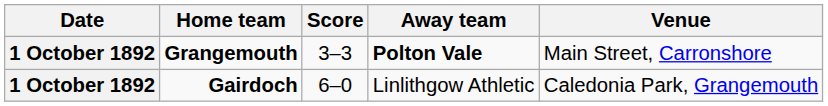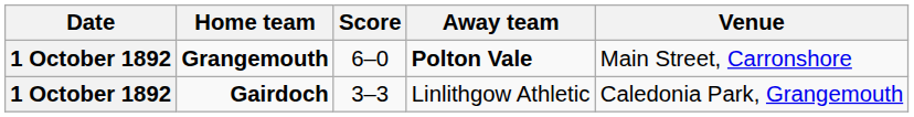 <table class="wikitable football-result-list" style="max-width: 80em; text-align: center">
 <tr>
 <th scope="col">Date</th>
 <th scope="col">Home team</th>
 <th scope="col">Score</th>
 <th scope="col">Away team</th>
 <th scope="col">Venue</th>
 </tr>
 <tr>
 <th scope="row">1 October 1892</th>
 <td align=right><strong>Grangemouth</strong></td>
-<td>3–3</td>
+<td>6–0</td>
 <td align=left><strong>Polton Vale</strong></td>
 <td align=left>Main Street, <a href='#'>Carronshore</a></td>
 </tr>
 <tr>
 <th scope="row">1 October 1892</th>
 <td align=right><strong>Gairdoch</strong></td>
-<td>6–0</td>
+<td>3–3</td>
 <td align=left>Linlithgow Athletic</td>
 <td align=left>Caledonia Park, <a href='#'>Grangemouth</a></td>
 </tr>
 </table>
